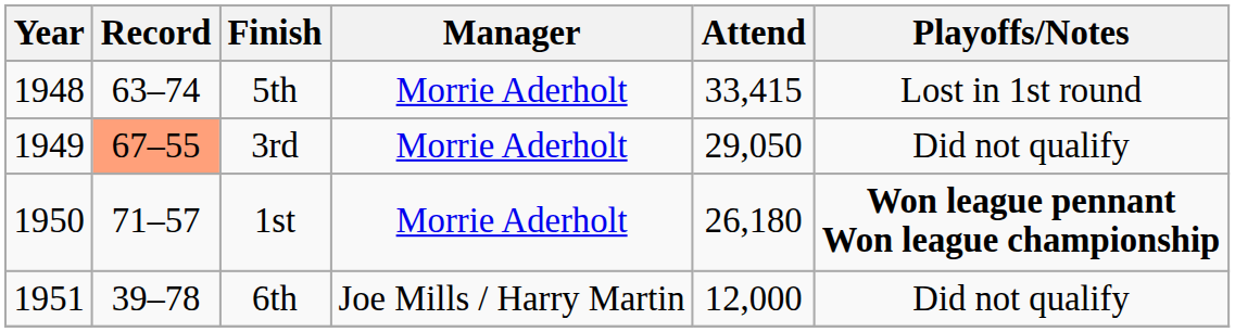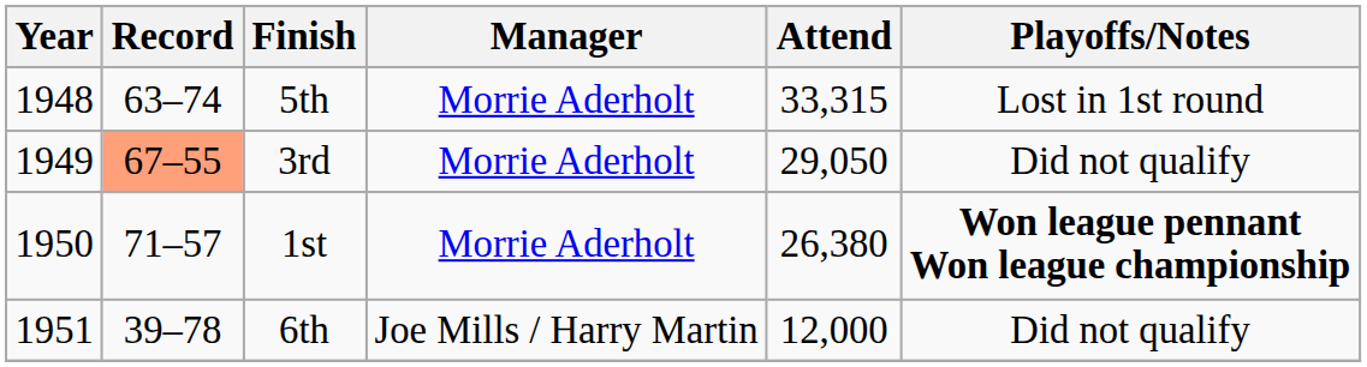 <table class="wikitable" style="text-align:center">
 <tr>
 <th>Year</th>
 <th>Record</th>
 <th>Finish</th>
 <th>Manager</th>
 <th>Attend</th>
 <th>Playoffs/Notes</th>
 </tr>
 <tr align=center>
 <td>1948</td>
 <td>63–74</td>
 <td>5th</td>
 <td><a href='#'>Morrie Aderholt</a></td>
-<td>33,415</td>
+<td>33,315</td>
 <td>Lost in 1st round</td>
 </tr>
 <tr align=center>
 <td>1949</td>
 <td style="background: lightsalmon;">67–55</td>
 <td>3rd</td>
 <td><a href='#'>Morrie Aderholt</a></td>
 <td>29,050</td>
 <td>Did not qualify</td>
 </tr>
 <tr align=center>
 <td>1950</td>
 <td>71–57</td>
 <td>1st</td>
 <td><a href='#'>Morrie Aderholt</a></td>
-<td>26,180</td>
+<td>26,380</td>
 <td><strong>Won league pennant</strong><br><strong>Won league championship</strong></td>
 </tr>
 <tr align=center>
 <td>1951</td>
 <td>39–78</td>
 <td>6th</td>
 <td>Joe Mills / Harry Martin</td>
 <td>12,000</td>
 <td>Did not qualify</td>
 </tr>
 <tr align=center>
 </tr>
 </table>
